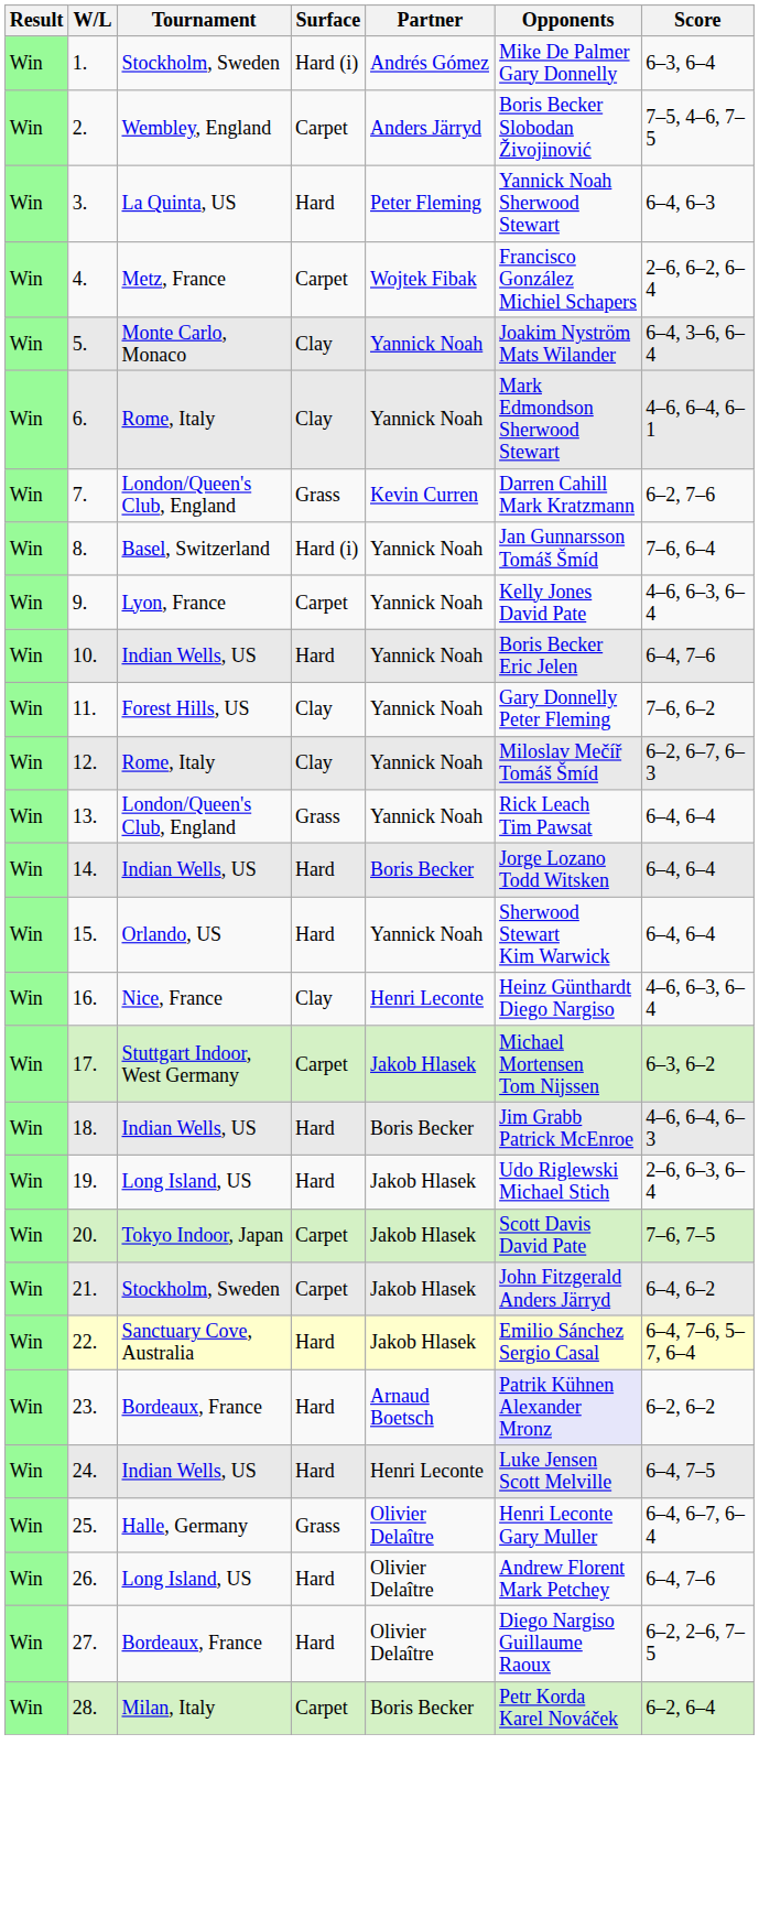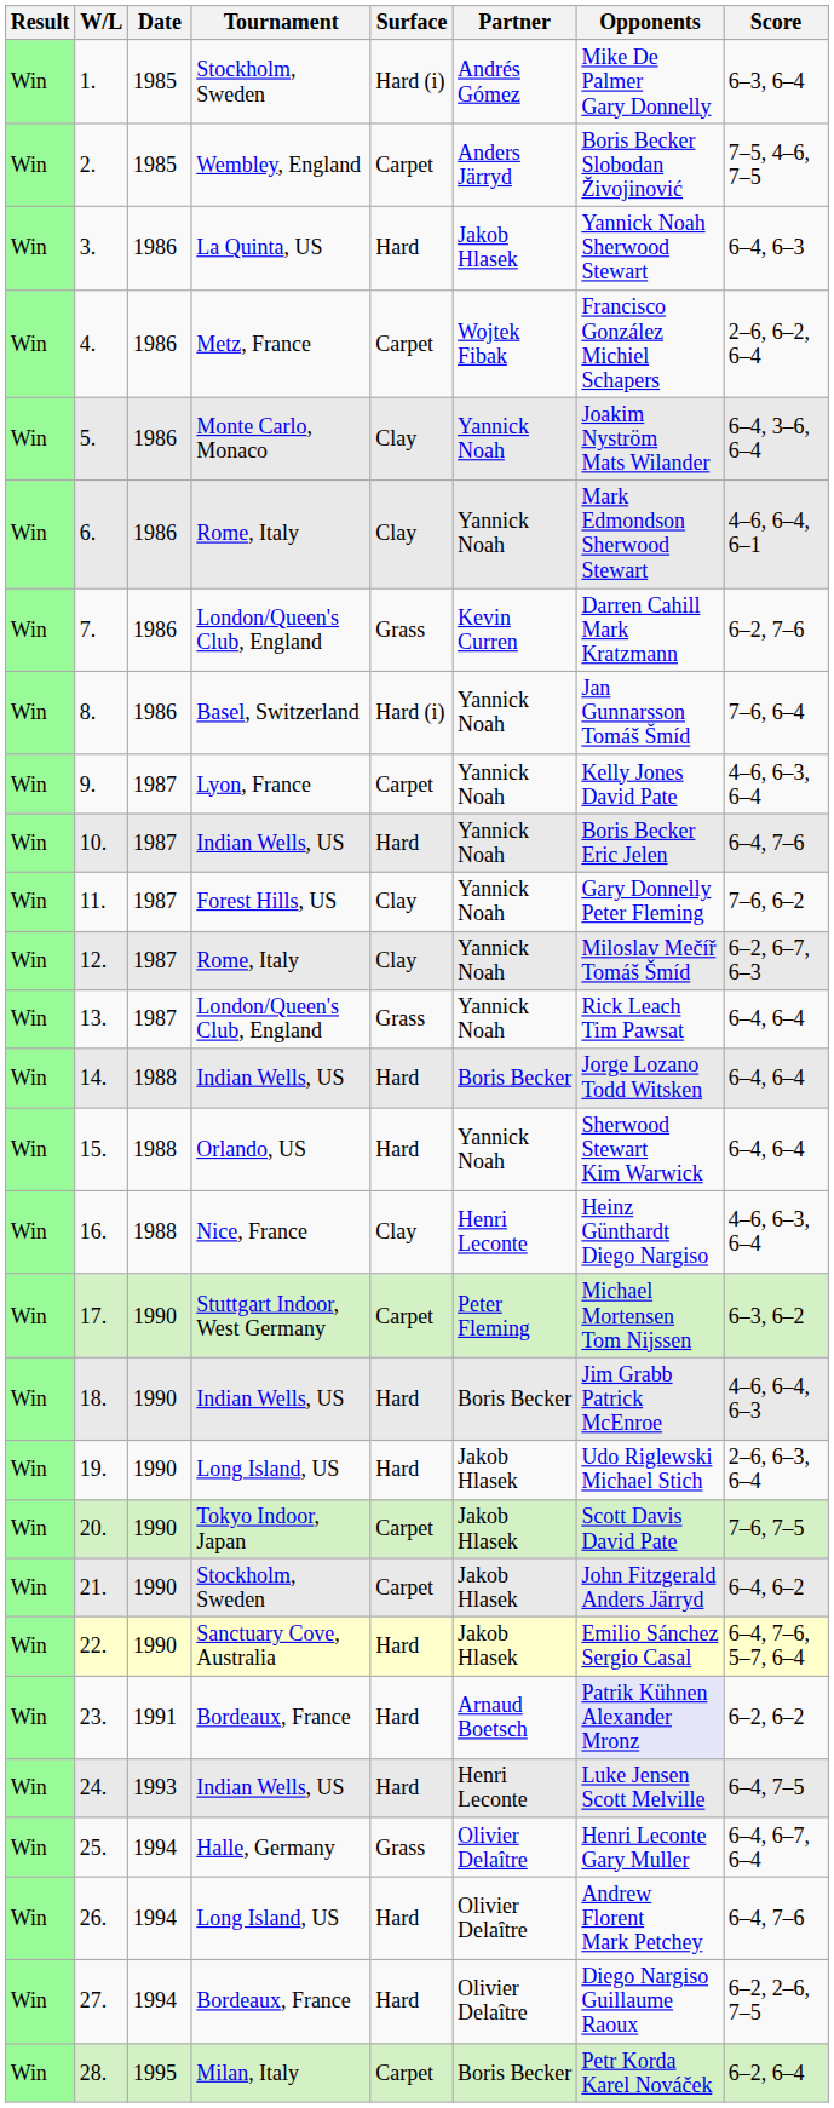 <table class="sortable wikitable">
 <tr>
 <th style="width:40px">Result</th>
 <th style="width:35px" class="unsortable">W/L</th>
+<th style="width:60px">Date</th>
 <th style="width:180px">Tournament</th>
 <th style="width:55px">Surface</th>
 <th style="width:170px">Partner</th>
 <th style="width:170px">Opponents</th>
 <th style="width:160px" class="unsortable">Score</th>
 </tr>
 <tr>
 <td style="background:#98fb98;">Win</td>
 <td>1.</td>
+<td>1985</td>
 <td><a href='#'>Stockholm</a>, Sweden</td>
 <td>Hard (i)</td>
 <td> <a href='#'>Andrés Gómez</a></td>
 <td> <a href='#'>Mike De Palmer</a> <br>  <a href='#'>Gary Donnelly</a></td>
 <td>6–3, 6–4</td>
 </tr>
 <tr>
 <td style="background:#98fb98;">Win</td>
 <td>2.</td>
+<td>1985</td>
 <td><a href='#'>Wembley</a>, England</td>
 <td>Carpet</td>
 <td> <a href='#'>Anders Järryd</a></td>
 <td> <a href='#'>Boris Becker</a> <br>  <a href='#'>Slobodan Živojinović</a></td>
 <td>7–5, 4–6, 7–5</td>
 </tr>
 <tr>
 <td style="background:#98fb98;">Win</td>
 <td>3.</td>
+<td>1986</td>
 <td><a href='#'>La Quinta</a>, US</td>
 <td>Hard</td>
-<td> <a href='#'>Peter Fleming</a></td>
+<td> <a href='#'>Jakob Hlasek</a></td>
 <td> <a href='#'>Yannick Noah</a> <br>  <a href='#'>Sherwood Stewart</a></td>
 <td>6–4, 6–3</td>
 </tr>
 <tr>
 <td style="background:#98fb98;">Win</td>
 <td>4.</td>
+<td>1986</td>
 <td><a href='#'>Metz</a>, France</td>
 <td>Carpet</td>
 <td> <a href='#'>Wojtek Fibak</a></td>
 <td> <a href='#'>Francisco González</a> <br>  <a href='#'>Michiel Schapers</a></td>
 <td>2–6, 6–2, 6–4</td>
 </tr>
 <tr style="background:#e9e9e9;">
 <td style="background:#98fb98;">Win</td>
 <td>5.</td>
+<td>1986</td>
 <td><a href='#'>Monte Carlo</a>, Monaco</td>
 <td>Clay</td>
 <td> <a href='#'>Yannick Noah</a></td>
 <td> <a href='#'>Joakim Nyström</a> <br>  <a href='#'>Mats Wilander</a></td>
 <td>6–4, 3–6, 6–4</td>
 </tr>
 <tr style="background:#e9e9e9;">
 <td style="background:#98fb98;">Win</td>
 <td>6.</td>
+<td>1986</td>
 <td><a href='#'>Rome</a>, Italy</td>
 <td>Clay</td>
 <td> Yannick Noah</td>
 <td> <a href='#'>Mark Edmondson</a> <br>  <a href='#'>Sherwood Stewart</a></td>
 <td>4–6, 6–4, 6–1</td>
 </tr>
 <tr>
 <td style="background:#98fb98;">Win</td>
 <td>7.</td>
+<td>1986</td>
 <td><a href='#'>London/Queen's Club</a>, England</td>
 <td>Grass</td>
 <td> <a href='#'>Kevin Curren</a></td>
 <td> <a href='#'>Darren Cahill</a> <br>  <a href='#'>Mark Kratzmann</a></td>
 <td>6–2, 7–6</td>
 </tr>
 <tr>
 <td style="background:#98fb98;">Win</td>
 <td>8.</td>
+<td>1986</td>
 <td><a href='#'>Basel</a>, Switzerland</td>
 <td>Hard (i)</td>
 <td> Yannick Noah</td>
 <td> <a href='#'>Jan Gunnarsson</a> <br>  <a href='#'>Tomáš Šmíd</a></td>
 <td>7–6, 6–4</td>
 </tr>
 <tr>
 <td style="background:#98fb98;">Win</td>
 <td>9.</td>
+<td>1987</td>
 <td><a href='#'>Lyon</a>, France</td>
 <td>Carpet</td>
 <td> Yannick Noah</td>
 <td> <a href='#'>Kelly Jones</a> <br>  <a href='#'>David Pate</a></td>
 <td>4–6, 6–3, 6–4</td>
 </tr>
 <tr style="background:#e9e9e9;">
 <td style="background:#98fb98;">Win</td>
 <td>10.</td>
+<td>1987</td>
 <td><a href='#'>Indian Wells</a>, US</td>
 <td>Hard</td>
 <td> Yannick Noah</td>
 <td> <a href='#'>Boris Becker</a> <br>  <a href='#'>Eric Jelen</a></td>
 <td>6–4, 7–6</td>
 </tr>
 <tr>
 <td style="background:#98fb98;">Win</td>
 <td>11.</td>
+<td>1987</td>
 <td><a href='#'>Forest Hills</a>, US</td>
 <td>Clay</td>
 <td> Yannick Noah</td>
 <td> <a href='#'>Gary Donnelly</a> <br>  <a href='#'>Peter Fleming</a></td>
 <td>7–6, 6–2</td>
 </tr>
 <tr style="background:#e9e9e9;">
 <td style="background:#98fb98;">Win</td>
 <td>12.</td>
+<td>1987</td>
 <td><a href='#'>Rome</a>, Italy</td>
 <td>Clay</td>
 <td> Yannick Noah</td>
 <td> <a href='#'>Miloslav Mečíř</a> <br>  <a href='#'>Tomáš Šmíd</a></td>
 <td>6–2, 6–7, 6–3</td>
 </tr>
 <tr>
 <td style="background:#98fb98;">Win</td>
 <td>13.</td>
+<td>1987</td>
 <td><a href='#'>London/Queen's Club</a>, England</td>
 <td>Grass</td>
 <td> Yannick Noah</td>
 <td> <a href='#'>Rick Leach</a> <br>  <a href='#'>Tim Pawsat</a></td>
 <td>6–4, 6–4</td>
 </tr>
 <tr style="background:#e9e9e9;">
 <td style="background:#98fb98;">Win</td>
 <td>14.</td>
+<td>1988</td>
 <td><a href='#'>Indian Wells</a>, US</td>
 <td>Hard</td>
 <td> <a href='#'>Boris Becker</a></td>
 <td> <a href='#'>Jorge Lozano</a> <br>  <a href='#'>Todd Witsken</a></td>
 <td>6–4, 6–4</td>
 </tr>
 <tr>
 <td style="background:#98fb98;">Win</td>
 <td>15.</td>
+<td>1988</td>
 <td><a href='#'>Orlando</a>, US</td>
 <td>Hard</td>
 <td> Yannick Noah</td>
 <td> <a href='#'>Sherwood Stewart</a> <br>  <a href='#'>Kim Warwick</a></td>
 <td>6–4, 6–4</td>
 </tr>
 <tr>
 <td style="background:#98fb98;">Win</td>
 <td>16.</td>
+<td>1988</td>
 <td><a href='#'>Nice</a>, France</td>
 <td>Clay</td>
 <td> <a href='#'>Henri Leconte</a></td>
 <td> <a href='#'>Heinz Günthardt</a> <br>  <a href='#'>Diego Nargiso</a></td>
 <td>4–6, 6–3, 6–4</td>
 </tr>
 <tr style="background:#d4f1c5;">
 <td style="background:#98fb98;">Win</td>
 <td>17.</td>
+<td>1990</td>
 <td><a href='#'>Stuttgart Indoor</a>, West Germany</td>
 <td>Carpet</td>
-<td> <a href='#'>Jakob Hlasek</a></td>
+<td> <a href='#'>Peter Fleming</a></td>
 <td> <a href='#'>Michael Mortensen</a> <br>  <a href='#'>Tom Nijssen</a></td>
 <td>6–3, 6–2</td>
 </tr>
 <tr style="background:#e9e9e9;">
 <td style="background:#98fb98;">Win</td>
 <td>18.</td>
+<td>1990</td>
 <td><a href='#'>Indian Wells</a>, US</td>
 <td>Hard</td>
 <td> Boris Becker</td>
 <td> <a href='#'>Jim Grabb</a> <br>  <a href='#'>Patrick McEnroe</a></td>
 <td>4–6, 6–4, 6–3</td>
 </tr>
 <tr>
 <td style="background:#98fb98;">Win</td>
 <td>19.</td>
+<td>1990</td>
 <td><a href='#'>Long Island</a>, US</td>
 <td>Hard</td>
 <td> Jakob Hlasek</td>
 <td> <a href='#'>Udo Riglewski</a> <br>  <a href='#'>Michael Stich</a></td>
 <td>2–6, 6–3, 6–4</td>
 </tr>
 <tr style="background:#d4f1c5;">
 <td style="background:#98fb98;">Win</td>
 <td>20.</td>
+<td>1990</td>
 <td><a href='#'>Tokyo Indoor</a>, Japan</td>
 <td>Carpet</td>
 <td> Jakob Hlasek</td>
 <td> <a href='#'>Scott Davis</a> <br>  <a href='#'>David Pate</a></td>
 <td>7–6, 7–5</td>
 </tr>
 <tr style="background:#e9e9e9;">
 <td style="background:#98fb98;">Win</td>
 <td>21.</td>
+<td>1990</td>
 <td><a href='#'>Stockholm</a>, Sweden</td>
 <td>Carpet</td>
 <td> Jakob Hlasek</td>
 <td> <a href='#'>John Fitzgerald</a> <br>  <a href='#'>Anders Järryd</a></td>
 <td>6–4, 6–2</td>
 </tr>
 <tr bgcolor="ffffcc">
 <td style="background:#98fb98;">Win</td>
 <td>22.</td>
+<td>1990</td>
 <td><a href='#'>Sanctuary Cove</a>, Australia</td>
 <td>Hard</td>
 <td> Jakob Hlasek</td>
 <td> <a href='#'>Emilio Sánchez</a> <br>  <a href='#'>Sergio Casal</a></td>
 <td>6–4, 7–6, 5–7, 6–4</td>
 </tr>
 <tr>
 <td style="background:#98fb98;">Win</td>
 <td>23.</td>
+<td>1991</td>
 <td><a href='#'>Bordeaux</a>, France</td>
 <td>Hard</td>
 <td> <a href='#'>Arnaud Boetsch</a></td>
 <td style="background: lavender;"> <a href='#'>Patrik Kühnen</a> <br>  <a href='#'>Alexander Mronz</a></td>
 <td>6–2, 6–2</td>
 </tr>
 <tr style="background:#e9e9e9;">
 <td style="background:#98fb98;">Win</td>
 <td>24.</td>
+<td>1993</td>
 <td><a href='#'>Indian Wells</a>, US</td>
 <td>Hard</td>
 <td> Henri Leconte</td>
 <td> <a href='#'>Luke Jensen</a> <br>  <a href='#'>Scott Melville</a></td>
 <td>6–4, 7–5</td>
 </tr>
 <tr>
 <td style="background:#98fb98;">Win</td>
 <td>25.</td>
+<td>1994</td>
 <td><a href='#'>Halle</a>, Germany</td>
 <td>Grass</td>
 <td> <a href='#'>Olivier Delaître</a></td>
 <td> <a href='#'>Henri Leconte</a> <br>  <a href='#'>Gary Muller</a></td>
 <td>6–4, 6–7, 6–4</td>
 </tr>
 <tr>
 <td style="background:#98fb98;">Win</td>
 <td>26.</td>
+<td>1994</td>
 <td><a href='#'>Long Island</a>, US</td>
 <td>Hard</td>
 <td> Olivier Delaître</td>
 <td> <a href='#'>Andrew Florent</a> <br>  <a href='#'>Mark Petchey</a></td>
 <td>6–4, 7–6</td>
 </tr>
 <tr>
 <td style="background:#98fb98;">Win</td>
 <td>27.</td>
+<td>1994</td>
 <td><a href='#'>Bordeaux</a>, France</td>
 <td>Hard</td>
 <td> Olivier Delaître</td>
 <td> <a href='#'>Diego Nargiso</a> <br>  <a href='#'>Guillaume Raoux</a></td>
 <td>6–2, 2–6, 7–5</td>
 </tr>
 <tr style="background:#d4f1c5;">
 <td style="background:#98fb98;">Win</td>
 <td>28.</td>
+<td>1995</td>
 <td><a href='#'>Milan</a>, Italy</td>
 <td>Carpet</td>
 <td> Boris Becker</td>
 <td> <a href='#'>Petr Korda</a> <br>  <a href='#'>Karel Nováček</a></td>
 <td>6–2, 6–4</td>
 </tr>
 </table>
